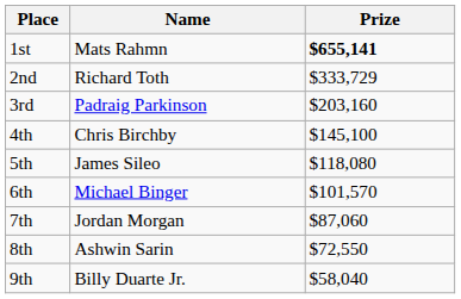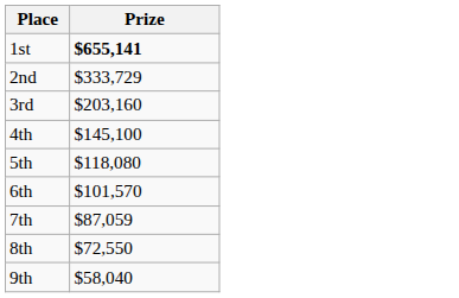 <table class="wikitable">
 <tr>
 <th width="50">Place</th>
-<th width="200">Name</th>
 <th width="125">Prize</th>
 </tr>
 <tr>
 <td>1st</td>
-<td>Mats Rahmn</td>
 <td><strong>$655,141</strong></td>
 </tr>
 <tr>
 <td>2nd</td>
-<td>Richard Toth</td>
 <td>$333,729</td>
 </tr>
 <tr>
 <td>3rd</td>
-<td><a href='#'>Padraig Parkinson</a></td>
 <td>$203,160</td>
 </tr>
 <tr>
 <td>4th</td>
-<td>Chris Birchby</td>
 <td>$145,100</td>
 </tr>
 <tr>
 <td>5th</td>
-<td>James Sileo</td>
 <td>$118,080</td>
 </tr>
 <tr>
 <td>6th</td>
-<td><a href='#'>Michael Binger</a></td>
 <td>$101,570</td>
 </tr>
 <tr>
 <td>7th</td>
-<td>Jordan Morgan</td>
-<td>$87,060</td>
+<td>$87,059</td>
 </tr>
 <tr>
 <td>8th</td>
-<td>Ashwin Sarin</td>
 <td>$72,550</td>
 </tr>
 <tr>
 <td>9th</td>
-<td>Billy Duarte Jr.</td>
 <td>$58,040</td>
 </tr>
 </table>
